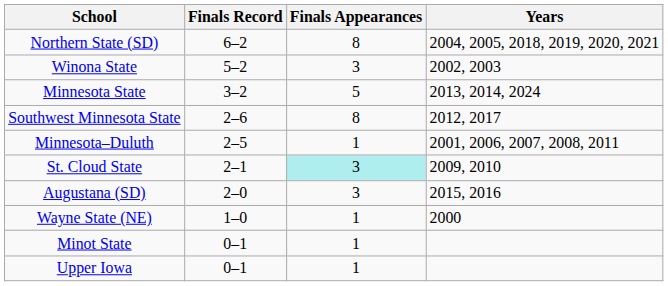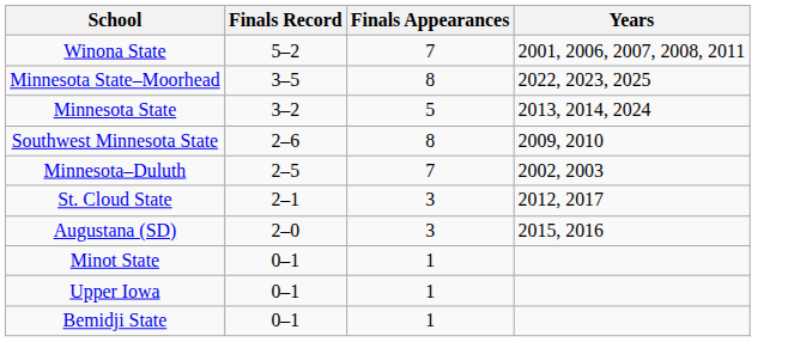 <table class="wikitable sortable" style="text-align:center;">
 <tr>
 <th>School</th>
 <th>Finals Record</th>
 <th>Finals Appearances</th>
 <th class=unsortable>Years</th>
 </tr>
 <tr>
-<td><a href='#'>Northern State (SD)</a></td>
-<td>6–2</td>
-<td>8</td>
-<td align=left>2004, 2005, 2018, 2019, 2020, 2021</td>
+<td><a href='#'>Winona State</a></td>
+<td>5–2</td>
+<td>7</td>
+<td align=left>2001, 2006, 2007, 2008, 2011</td>
 </tr>
 <tr>
-<td><a href='#'>Winona State</a></td>
-<td>5–2</td>
-<td>3</td>
-<td align=left>2002, 2003</td>
+<td><a href='#'>Minnesota State–Moorhead</a></td>
+<td>3–5</td>
+<td>8</td>
+<td align=left>2022, 2023, 2025</td>
 </tr>
 <tr>
 <td><a href='#'>Minnesota State</a></td>
 <td>3–2</td>
 <td>5</td>
 <td align=left>2013, 2014, 2024</td>
 </tr>
 <tr>
 <td><a href='#'>Southwest Minnesota State</a></td>
 <td>2–6</td>
 <td>8</td>
-<td align=left>2012, 2017</td>
+<td align=left>2009, 2010</td>
 </tr>
 <tr>
 <td><a href='#'>Minnesota–Duluth</a></td>
 <td>2–5</td>
-<td>1</td>
-<td align=left>2001, 2006, 2007, 2008, 2011</td>
+<td>7</td>
+<td align=left>2002, 2003</td>
 </tr>
 <tr>
 <td><a href='#'>St. Cloud State</a></td>
 <td>2–1</td>
-<td style="background: paleturquoise;">3</td>
-<td align=left>2009, 2010</td>
+<td>3</td>
+<td align=left>2012, 2017</td>
 </tr>
 <tr>
 <td><a href='#'>Augustana (SD)</a></td>
 <td>2–0</td>
 <td>3</td>
 <td align=left>2015, 2016</td>
-</tr>
-<tr>
-<td><a href='#'>Wayne State (NE)</a></td>
-<td>1–0</td>
-<td>1</td>
-<td align=left>2000</td>
 </tr>
 <tr>
 <td><a href='#'>Minot State</a></td>
 <td>0–1</td>
 <td>1</td>
 <td align=left></td>
 </tr>
 <tr>
 <td><a href='#'>Upper Iowa</a></td>
 <td>0–1</td>
 <td>1</td>
 <td align=left></td>
 </tr>
+<tr>
+<td><a href='#'>Bemidji State</a></td>
+<td>0–1</td>
+<td>1</td>
+<td align=left></td>
+</tr>
 </table>
